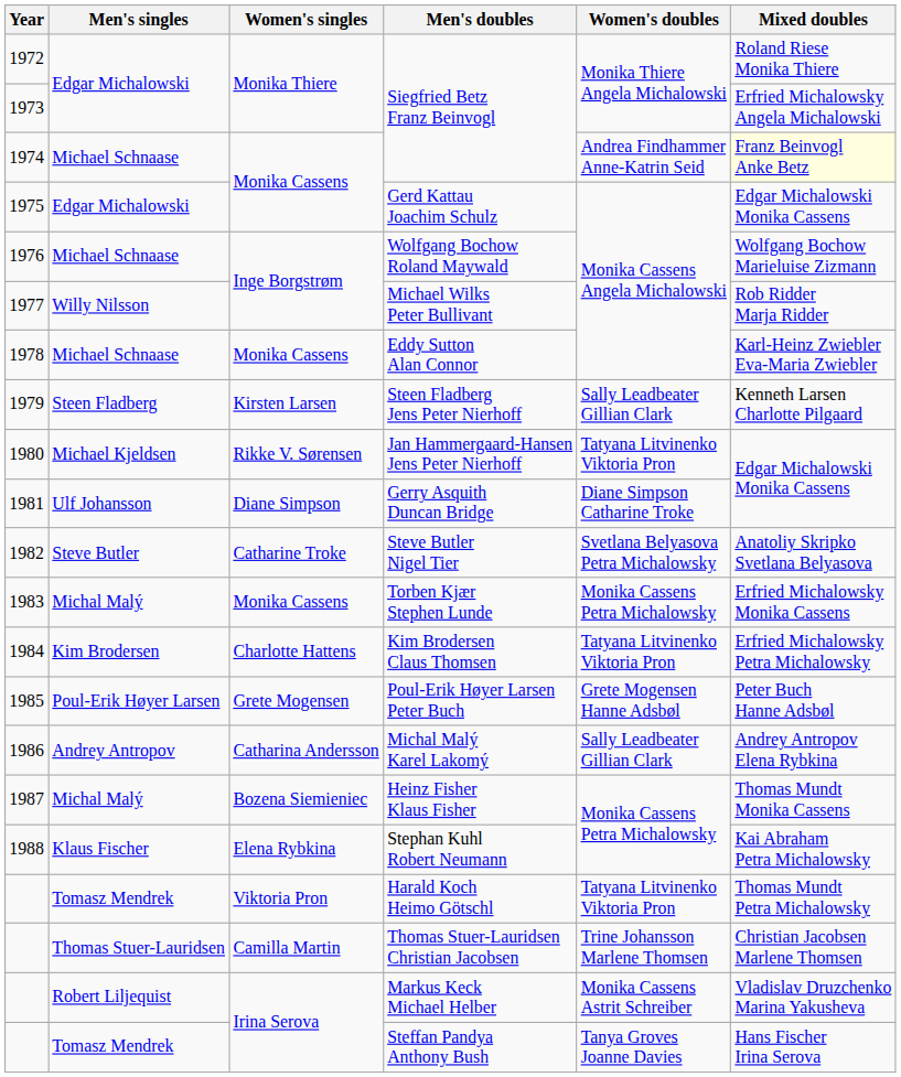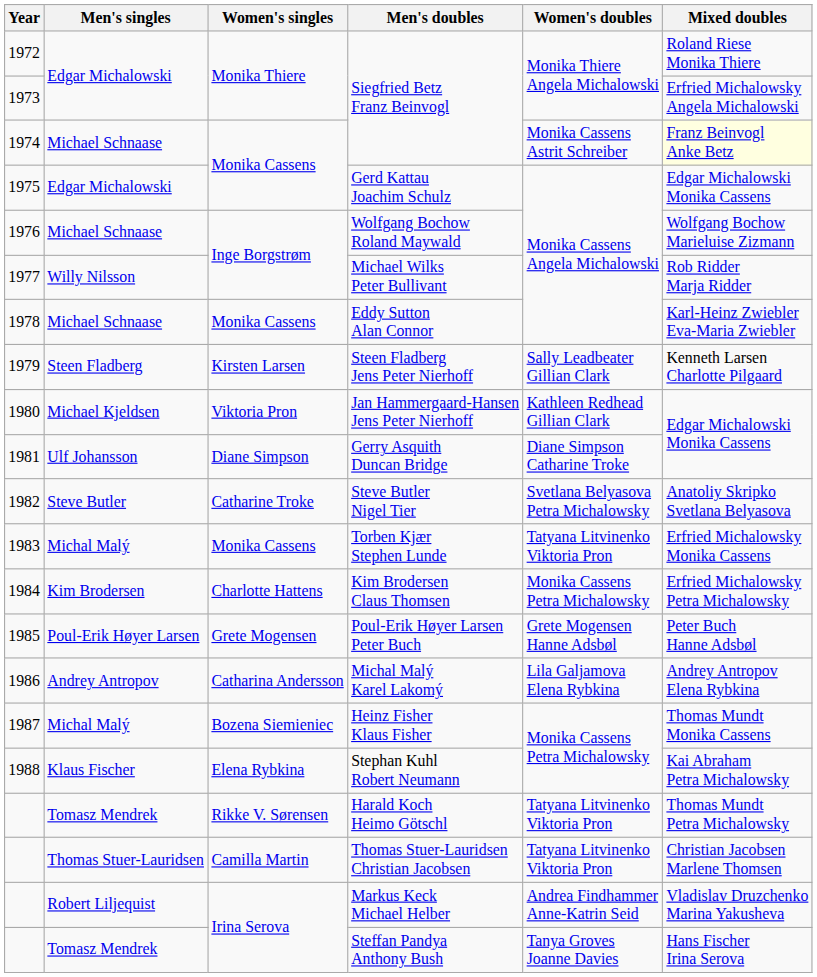 <table class=wikitable style="font-size:90%;">
 <tr>
 <th>Year</th>
 <th>Men's singles</th>
 <th>Women's singles</th>
 <th>Men's doubles</th>
 <th>Women's doubles</th>
 <th>Mixed doubles</th>
 </tr>
 <tr>
 <td>1972</td>
 <td rowspan=2> <a href='#'>Edgar Michalowski</a></td>
 <td rowspan=2> <a href='#'>Monika Thiere</a></td>
 <td rowspan=3> <a href='#'>Siegfried Betz</a> <br>  <a href='#'>Franz Beinvogl</a></td>
 <td rowspan=2> <a href='#'>Monika Thiere</a> <br>  <a href='#'>Angela Michalowski</a></td>
 <td> <a href='#'>Roland Riese</a> <br>  <a href='#'>Monika Thiere</a></td>
 </tr>
 <tr>
 <td>1973</td>
 <td> <a href='#'>Erfried Michalowsky</a> <br>  <a href='#'>Angela Michalowski</a></td>
 </tr>
 <tr>
 <td>1974</td>
 <td> <a href='#'>Michael Schnaase</a></td>
 <td rowspan=2> <a href='#'>Monika Cassens</a></td>
-<td> <a href='#'>Andrea Findhammer</a> <br>  <a href='#'>Anne-Katrin Seid</a></td>
+<td> <a href='#'>Monika Cassens</a> <br>  <a href='#'>Astrit Schreiber</a></td>
 <td style="background: lightyellow;"> <a href='#'>Franz Beinvogl</a> <br>  <a href='#'>Anke Betz</a></td>
 </tr>
 <tr>
 <td>1975</td>
 <td> <a href='#'>Edgar Michalowski</a></td>
 <td> <a href='#'>Gerd Kattau</a> <br>  <a href='#'>Joachim Schulz</a></td>
 <td rowspan=4> <a href='#'>Monika Cassens</a> <br>  <a href='#'>Angela Michalowski</a></td>
 <td> <a href='#'>Edgar Michalowski</a> <br>  <a href='#'>Monika Cassens</a></td>
 </tr>
 <tr>
 <td>1976</td>
 <td> <a href='#'>Michael Schnaase</a></td>
 <td rowspan=2> <a href='#'>Inge Borgstrøm</a></td>
 <td> <a href='#'>Wolfgang Bochow</a> <br>  <a href='#'>Roland Maywald</a></td>
 <td> <a href='#'>Wolfgang Bochow</a> <br>  <a href='#'>Marieluise Zizmann</a></td>
 </tr>
 <tr>
 <td>1977</td>
 <td> <a href='#'>Willy Nilsson</a></td>
 <td> <a href='#'>Michael Wilks</a> <br>  <a href='#'>Peter Bullivant</a></td>
 <td> <a href='#'>Rob Ridder</a> <br>  <a href='#'>Marja Ridder</a></td>
 </tr>
 <tr>
 <td>1978</td>
 <td> <a href='#'>Michael Schnaase</a></td>
 <td> <a href='#'>Monika Cassens</a></td>
 <td> <a href='#'>Eddy Sutton</a> <br>  <a href='#'>Alan Connor</a></td>
 <td> <a href='#'>Karl-Heinz Zwiebler</a> <br>  <a href='#'>Eva-Maria Zwiebler</a></td>
 </tr>
 <tr>
 <td>1979</td>
 <td> <a href='#'>Steen Fladberg</a></td>
 <td> <a href='#'>Kirsten Larsen</a></td>
 <td> <a href='#'>Steen Fladberg</a> <br>  <a href='#'>Jens Peter Nierhoff</a></td>
 <td> <a href='#'>Sally Leadbeater</a> <br>  <a href='#'>Gillian Clark</a></td>
 <td> Kenneth Larsen <br>  <a href='#'>Charlotte Pilgaard</a></td>
 </tr>
 <tr>
 <td>1980</td>
 <td> <a href='#'>Michael Kjeldsen</a></td>
-<td> <a href='#'>Rikke V. Sørensen</a></td>
+<td> <a href='#'>Viktoria Pron</a></td>
 <td> <a href='#'>Jan Hammergaard-Hansen</a> <br>  <a href='#'>Jens Peter Nierhoff</a></td>
-<td> <a href='#'>Tatyana Litvinenko</a> <br>  <a href='#'>Viktoria Pron</a></td>
+<td> <a href='#'>Kathleen Redhead</a> <br>  <a href='#'>Gillian Clark</a></td>
 <td rowspan=2> <a href='#'>Edgar Michalowski</a> <br>  <a href='#'>Monika Cassens</a></td>
 </tr>
 <tr>
 <td>1981</td>
 <td> <a href='#'>Ulf Johansson</a></td>
 <td> <a href='#'>Diane Simpson</a></td>
 <td> <a href='#'>Gerry Asquith</a> <br>  <a href='#'>Duncan Bridge</a></td>
 <td> <a href='#'>Diane Simpson</a> <br>  <a href='#'>Catharine Troke</a></td>
 </tr>
 <tr>
 <td>1982</td>
 <td> <a href='#'>Steve Butler</a></td>
 <td> <a href='#'>Catharine Troke</a></td>
 <td> <a href='#'>Steve Butler</a> <br>  <a href='#'>Nigel Tier</a></td>
 <td> <a href='#'>Svetlana Belyasova</a> <br>  <a href='#'>Petra Michalowsky</a></td>
 <td> <a href='#'>Anatoliy Skripko</a> <br>  <a href='#'>Svetlana Belyasova</a></td>
 </tr>
 <tr>
 <td>1983</td>
 <td> <a href='#'>Michal Malý</a></td>
 <td> <a href='#'>Monika Cassens</a></td>
 <td> <a href='#'>Torben Kjær</a> <br>  <a href='#'>Stephen Lunde</a></td>
-<td> <a href='#'>Monika Cassens</a> <br>  <a href='#'>Petra Michalowsky</a></td>
+<td> <a href='#'>Tatyana Litvinenko</a> <br>  <a href='#'>Viktoria Pron</a></td>
 <td> <a href='#'>Erfried Michalowsky</a> <br>  <a href='#'>Monika Cassens</a></td>
 </tr>
 <tr>
 <td>1984</td>
 <td> <a href='#'>Kim Brodersen</a></td>
 <td> <a href='#'>Charlotte Hattens</a></td>
 <td> <a href='#'>Kim Brodersen</a> <br>  <a href='#'>Claus Thomsen</a></td>
-<td> <a href='#'>Tatyana Litvinenko</a> <br>  <a href='#'>Viktoria Pron</a></td>
+<td> <a href='#'>Monika Cassens</a> <br>  <a href='#'>Petra Michalowsky</a></td>
 <td> <a href='#'>Erfried Michalowsky</a> <br>  <a href='#'>Petra Michalowsky</a></td>
 </tr>
 <tr>
 <td>1985</td>
 <td> <a href='#'>Poul-Erik Høyer Larsen</a></td>
 <td> <a href='#'>Grete Mogensen</a></td>
 <td> <a href='#'>Poul-Erik Høyer Larsen</a> <br>  <a href='#'>Peter Buch</a></td>
 <td> <a href='#'>Grete Mogensen</a> <br>  <a href='#'>Hanne Adsbøl</a></td>
 <td> <a href='#'>Peter Buch</a> <br>  <a href='#'>Hanne Adsbøl</a></td>
 </tr>
 <tr>
 <td>1986</td>
 <td> <a href='#'>Andrey Antropov</a></td>
 <td> <a href='#'>Catharina Andersson</a></td>
 <td> <a href='#'>Michal Malý</a> <br>  <a href='#'>Karel Lakomý</a></td>
-<td> <a href='#'>Sally Leadbeater</a> <br>  <a href='#'>Gillian Clark</a></td>
+<td> <a href='#'>Lila Galjamova</a> <br>  <a href='#'>Elena Rybkina</a></td>
 <td> <a href='#'>Andrey Antropov</a> <br>  <a href='#'>Elena Rybkina</a></td>
 </tr>
 <tr>
 <td>1987</td>
 <td> <a href='#'>Michal Malý</a></td>
 <td> <a href='#'>Bozena Siemieniec</a></td>
 <td> <a href='#'>Heinz Fisher</a> <br>  <a href='#'>Klaus Fisher</a></td>
 <td rowspan=2> <a href='#'>Monika Cassens</a> <br>  <a href='#'>Petra Michalowsky</a></td>
 <td> <a href='#'>Thomas Mundt</a> <br>  <a href='#'>Monika Cassens</a></td>
 </tr>
 <tr>
 <td>1988</td>
 <td> <a href='#'>Klaus Fischer</a></td>
 <td> <a href='#'>Elena Rybkina</a></td>
 <td> Stephan Kuhl <br>  <a href='#'>Robert Neumann</a></td>
 <td> <a href='#'>Kai Abraham</a> <br>  <a href='#'>Petra Michalowsky</a></td>
 </tr>
 <tr>
 <td></td>
 <td> <a href='#'>Tomasz Mendrek</a></td>
-<td> <a href='#'>Viktoria Pron</a></td>
+<td> <a href='#'>Rikke V. Sørensen</a></td>
 <td> <a href='#'>Harald Koch</a> <br>  <a href='#'>Heimo Götschl</a></td>
 <td> <a href='#'>Tatyana Litvinenko</a> <br>  <a href='#'>Viktoria Pron</a></td>
 <td> <a href='#'>Thomas Mundt</a> <br>  <a href='#'>Petra Michalowsky</a></td>
 </tr>
 <tr>
 <td></td>
 <td> <a href='#'>Thomas Stuer-Lauridsen</a></td>
 <td> <a href='#'>Camilla Martin</a></td>
 <td> <a href='#'>Thomas Stuer-Lauridsen</a> <br>  <a href='#'>Christian Jacobsen</a></td>
-<td> <a href='#'>Trine Johansson</a> <br>  <a href='#'>Marlene Thomsen</a></td>
+<td> <a href='#'>Tatyana Litvinenko</a> <br>  <a href='#'>Viktoria Pron</a></td>
 <td> <a href='#'>Christian Jacobsen</a> <br>  <a href='#'>Marlene Thomsen</a></td>
 </tr>
 <tr>
 <td></td>
 <td> <a href='#'>Robert Liljequist</a></td>
 <td rowspan=2> <a href='#'>Irina Serova</a></td>
 <td> <a href='#'>Markus Keck</a> <br>  <a href='#'>Michael Helber</a></td>
-<td> <a href='#'>Monika Cassens</a> <br>  <a href='#'>Astrit Schreiber</a></td>
+<td> <a href='#'>Andrea Findhammer</a> <br>  <a href='#'>Anne-Katrin Seid</a></td>
 <td> <a href='#'>Vladislav Druzchenko</a> <br>  <a href='#'>Marina Yakusheva</a></td>
 </tr>
 <tr>
 <td></td>
 <td> <a href='#'>Tomasz Mendrek</a></td>
 <td> <a href='#'>Steffan Pandya</a> <br>  <a href='#'>Anthony Bush</a></td>
 <td> <a href='#'>Tanya Groves</a> <br>  <a href='#'>Joanne Davies</a></td>
 <td> <a href='#'>Hans Fischer</a> <br>  <a href='#'>Irina Serova</a></td>
 </tr>
 </table>
